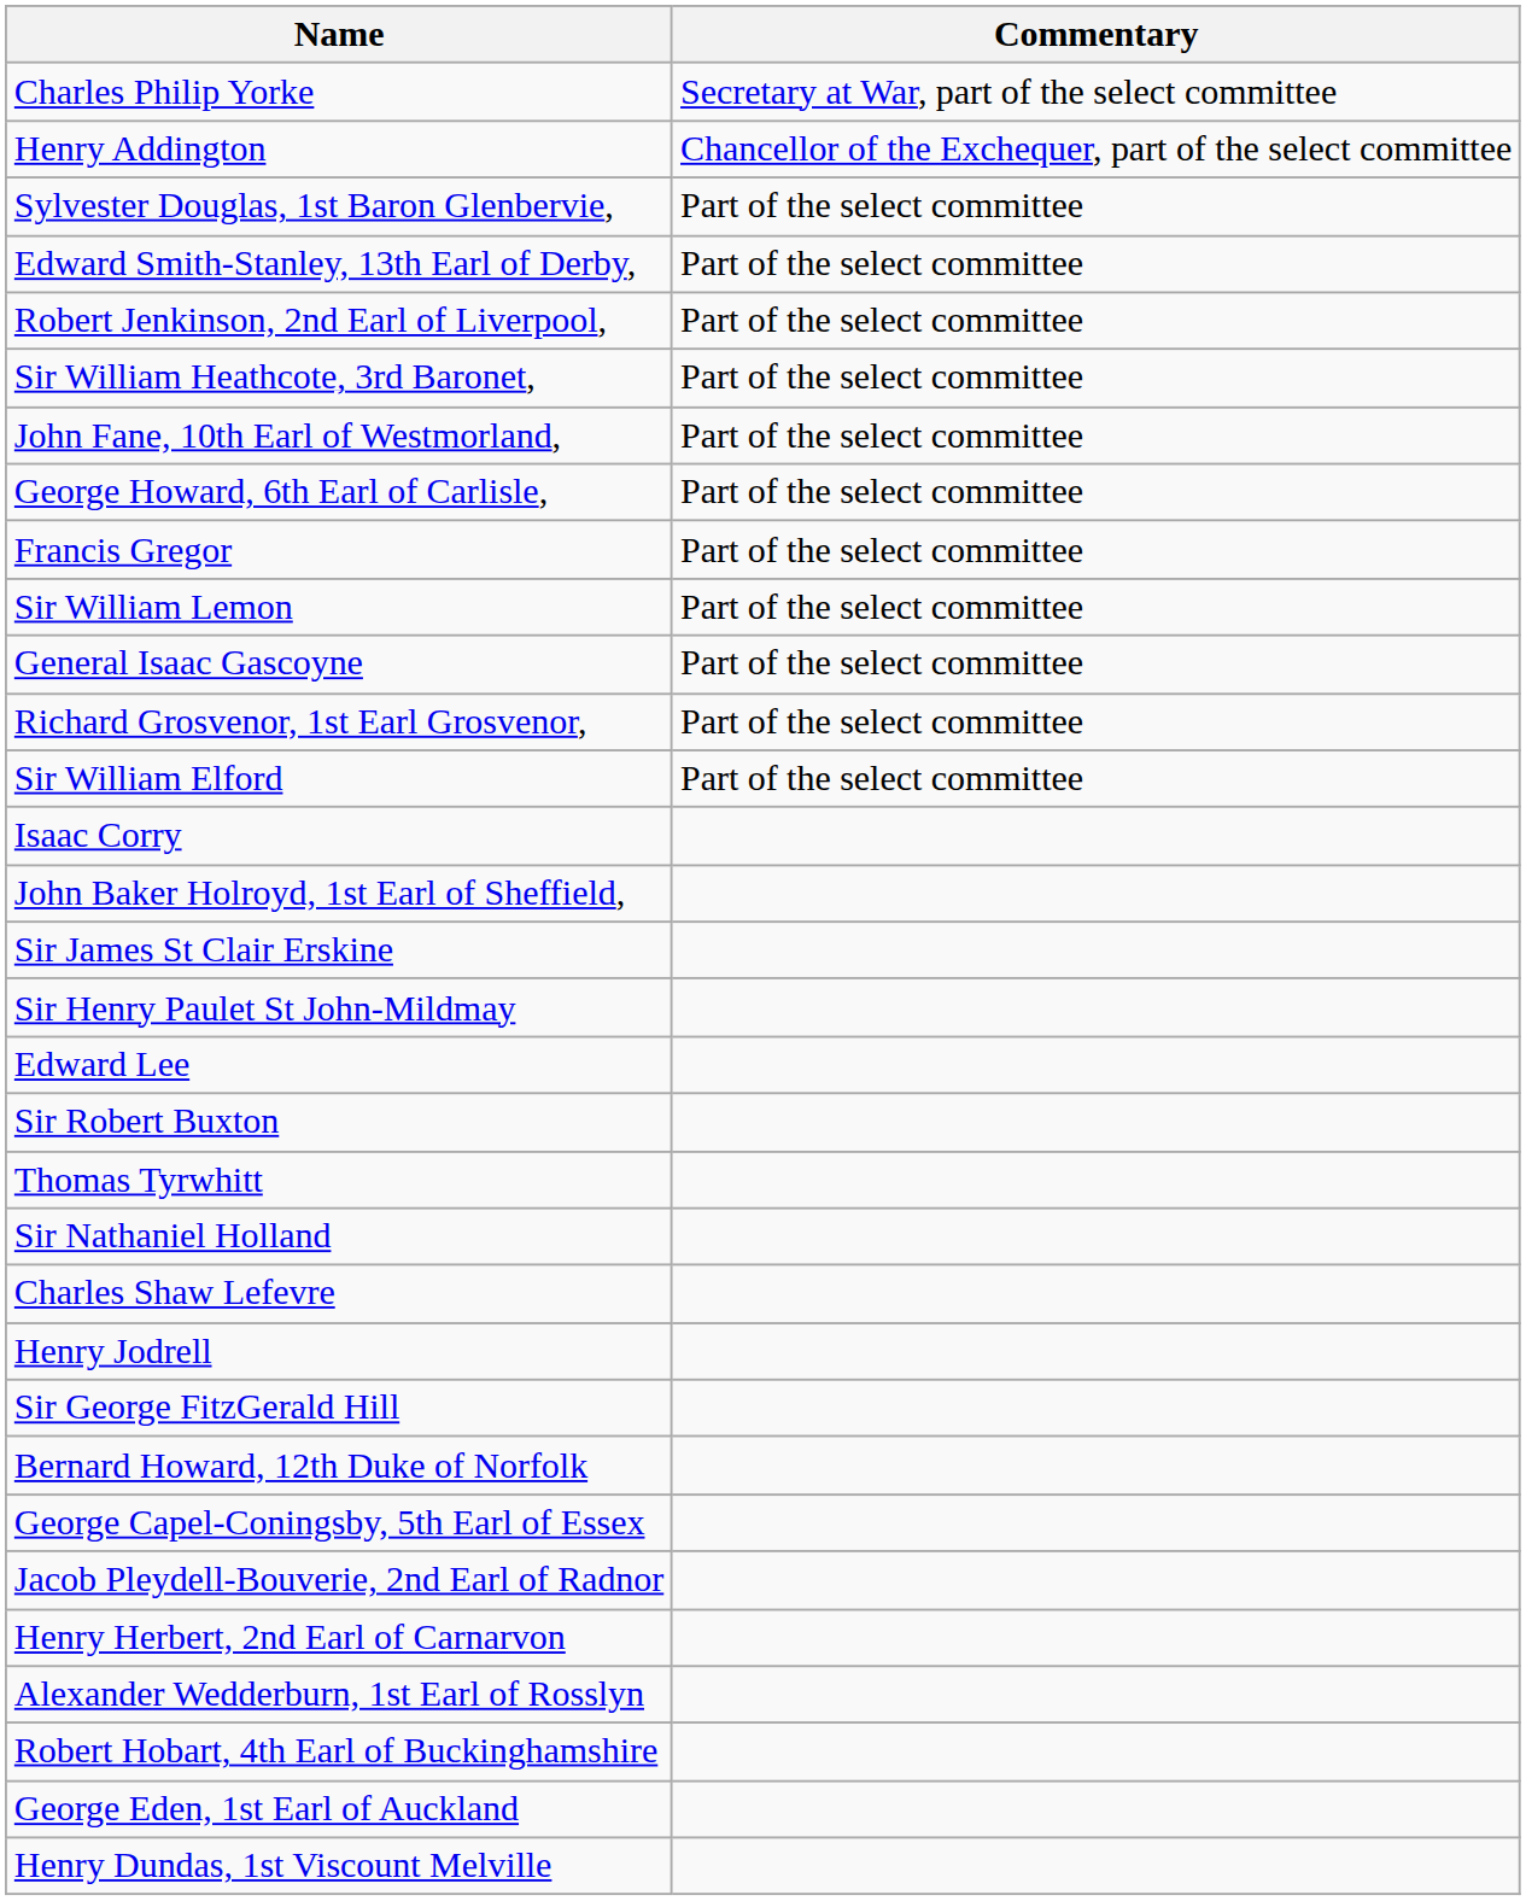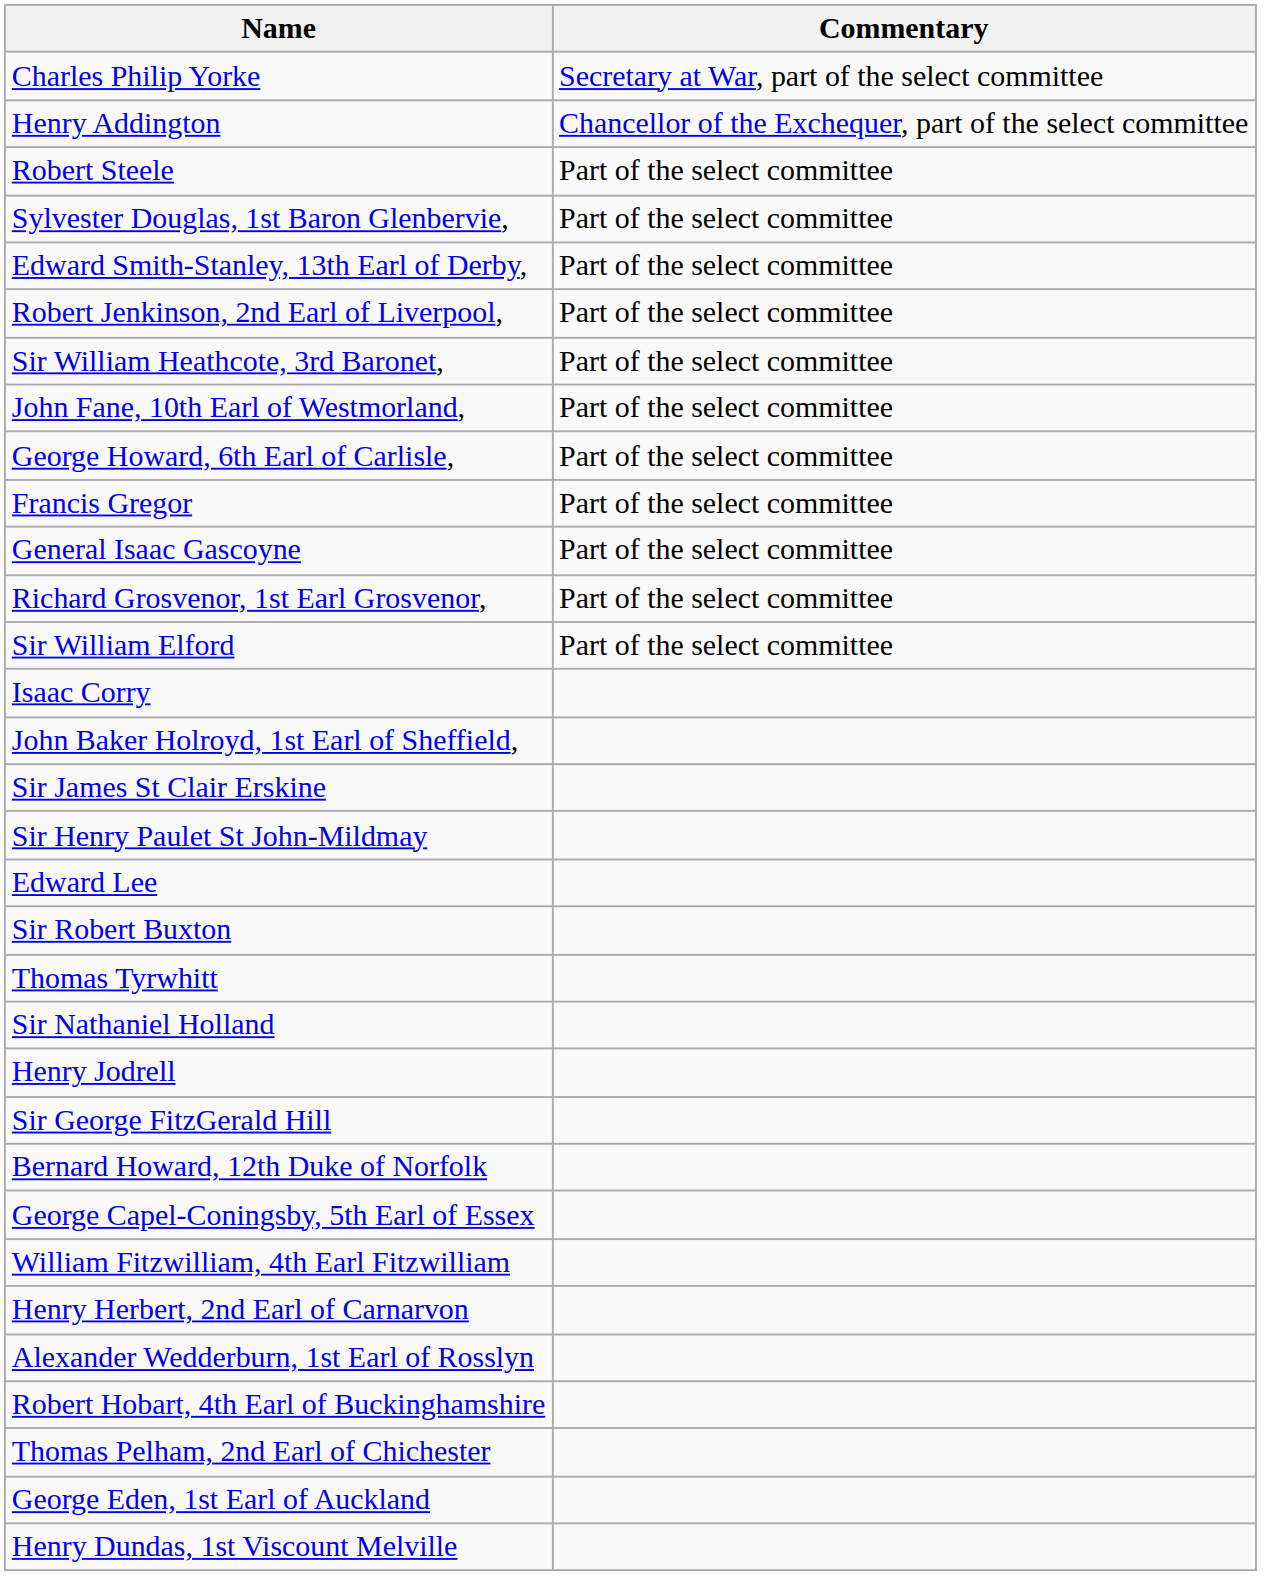 <table class="wikitable">
 <tr>
 <th>Name</th>
 <th>Commentary</th>
 </tr>
 <tr>
 <td><a href='#'>Charles Philip Yorke</a> </td>
 <td><a href='#'>Secretary at War</a>, part of the select committee</td>
 </tr>
 <tr>
 <td><a href='#'>Henry Addington</a> </td>
 <td><a href='#'>Chancellor of the Exchequer</a>, part of the select committee</td>
+</tr>
+<tr>
+<td><a href='#'>Robert Steele</a> </td>
+<td>Part of the select committee</td>
 </tr>
 <tr>
 <td><a href='#'>Sylvester Douglas, 1st Baron Glenbervie</a>, </td>
 <td>Part of the select committee</td>
 </tr>
 <tr>
 <td><a href='#'>Edward Smith-Stanley, 13th Earl of Derby</a>, </td>
 <td>Part of the select committee</td>
 </tr>
 <tr>
 <td><a href='#'>Robert Jenkinson, 2nd Earl of Liverpool</a>, </td>
 <td>Part of the select committee</td>
 </tr>
 <tr>
 <td><a href='#'>Sir William Heathcote, 3rd Baronet</a>, </td>
 <td>Part of the select committee</td>
 </tr>
 <tr>
 <td><a href='#'>John Fane, 10th Earl of Westmorland</a>, </td>
 <td>Part of the select committee</td>
 </tr>
 <tr>
 <td><a href='#'>George Howard, 6th Earl of Carlisle</a>, </td>
 <td>Part of the select committee</td>
 </tr>
 <tr>
 <td><a href='#'>Francis Gregor</a> </td>
-<td>Part of the select committee</td>
-</tr>
-<tr>
-<td><a href='#'>Sir William Lemon</a> </td>
 <td>Part of the select committee</td>
 </tr>
 <tr>
 <td><a href='#'>General Isaac Gascoyne</a> </td>
 <td>Part of the select committee</td>
 </tr>
 <tr>
 <td><a href='#'>Richard Grosvenor, 1st Earl Grosvenor</a>, </td>
 <td>Part of the select committee</td>
 </tr>
 <tr>
 <td><a href='#'>Sir William Elford</a> </td>
 <td>Part of the select committee</td>
 </tr>
 <tr>
 <td><a href='#'>Isaac Corry</a> </td>
 <td></td>
 </tr>
 <tr>
 <td><a href='#'>John Baker Holroyd, 1st Earl of Sheffield</a>, </td>
 <td></td>
 </tr>
 <tr>
 <td><a href='#'>Sir James St Clair Erskine</a> </td>
 <td></td>
 </tr>
 <tr>
 <td><a href='#'>Sir Henry Paulet St John-Mildmay</a> </td>
 <td></td>
 </tr>
 <tr>
 <td><a href='#'>Edward Lee</a> </td>
 <td></td>
 </tr>
 <tr>
 <td><a href='#'>Sir Robert Buxton</a> </td>
 <td></td>
 </tr>
 <tr>
 <td><a href='#'>Thomas Tyrwhitt</a> </td>
 <td></td>
 </tr>
 <tr>
 <td><a href='#'>Sir Nathaniel Holland</a> </td>
 <td></td>
 </tr>
 <tr>
-<td><a href='#'>Charles Shaw Lefevre</a> </td>
-<td></td>
-</tr>
-<tr>
 <td><a href='#'>Henry Jodrell</a> </td>
 <td></td>
 </tr>
 <tr>
 <td><a href='#'>Sir George FitzGerald Hill</a> </td>
 <td></td>
 </tr>
 <tr>
 <td><a href='#'>Bernard Howard, 12th Duke of Norfolk</a></td>
 <td></td>
 </tr>
 <tr>
 <td><a href='#'>George Capel-Coningsby, 5th Earl of Essex</a></td>
 <td></td>
 </tr>
 <tr>
-<td><a href='#'>Jacob Pleydell-Bouverie, 2nd Earl of Radnor</a></td>
+<td><a href='#'>William Fitzwilliam, 4th Earl Fitzwilliam</a></td>
 <td></td>
 </tr>
 <tr>
 <td><a href='#'>Henry Herbert, 2nd Earl of Carnarvon</a></td>
 <td></td>
 </tr>
 <tr>
 <td><a href='#'>Alexander Wedderburn, 1st Earl of Rosslyn</a></td>
 <td></td>
 </tr>
 <tr>
 <td><a href='#'>Robert Hobart, 4th Earl of Buckinghamshire</a></td>
 <td></td>
 </tr>
 <tr>
+<td><a href='#'>Thomas Pelham, 2nd Earl of Chichester</a></td>
+<td></td>
+</tr>
+<tr>
 <td><a href='#'>George Eden, 1st Earl of Auckland</a></td>
 <td></td>
 </tr>
 <tr>
 <td><a href='#'>Henry Dundas, 1st Viscount Melville</a></td>
 <td></td>
 </tr>
 </table>
